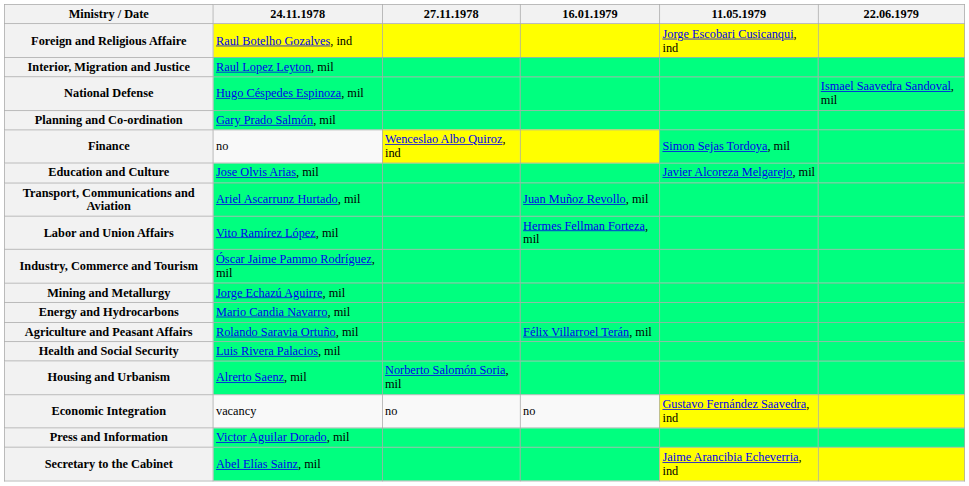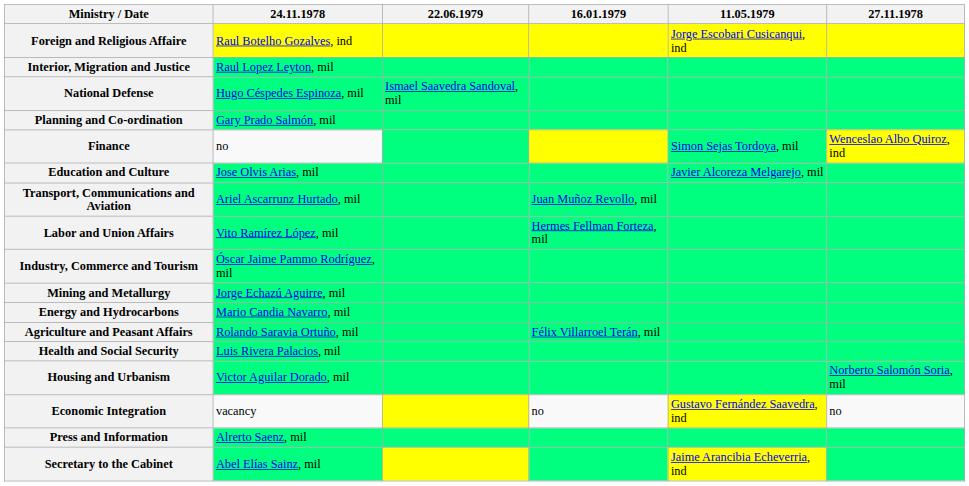 <table class="wikitable">
 <tr>
 <th>Ministry / Date</th>
 <th>24.11.1978</th>
-<th>27.11.1978</th>
+<th>22.06.1979</th>
 <th>16.01.1979</th>
 <th>11.05.1979</th>
-<th>22.06.1979</th>
+<th>27.11.1978</th>
 </tr>
 <tr>
 <th>Foreign and Religious Affaire</th>
 <td style="background-color: #FFFF00;"><a href='#'>Raul Botelho Gozalves</a>, ind</td>
 <td style="background-color: #FFFF00;"></td>
 <td style="background-color: #FFFF00;"></td>
 <td style="background-color: #FFFF00;"><a href='#'>Jorge Escobari Cusicanqui</a>, ind</td>
 <td style="background-color: #FFFF00;"></td>
 </tr>
 <tr>
 <th>Interior, Migration and Justice</th>
 <td style="background-color: #00FF7F;"><a href='#'>Raul Lopez Leyton</a>, mil</td>
 <td style="background-color: #00FF7F;"></td>
 <td style="background-color: #00FF7F;"></td>
 <td style="background-color: #00FF7F;"></td>
 <td style="background-color: #00FF7F;"></td>
 </tr>
 <tr>
 <th>National Defense</th>
 <td style="background-color: #00FF7F;"><a href='#'>Hugo Céspedes Espinoza</a>, mil</td>
+<td style="background-color: #00FF7F;"><a href='#'>Ismael Saavedra Sandoval</a>, mil</td>
 <td style="background-color: #00FF7F;"></td>
 <td style="background-color: #00FF7F;"></td>
 <td style="background-color: #00FF7F;"></td>
-<td style="background-color: #00FF7F;"><a href='#'>Ismael Saavedra Sandoval</a>, mil</td>
 </tr>
 <tr>
 <th>Planning and Co-ordination</th>
 <td style="background-color: #00FF7F;"><a href='#'>Gary Prado Salmón</a>, mil</td>
 <td style="background-color: #00FF7F;"></td>
 <td style="background-color: #00FF7F;"></td>
 <td style="background-color: #00FF7F;"></td>
 <td style="background-color: #00FF7F;"></td>
 </tr>
 <tr>
 <th>Finance</th>
 <td>no</td>
-<td style="background-color: #FFFF00;"><a href='#'>Wenceslao Albo Quiroz</a>, ind</td>
+<td style="background-color: #00FF7F;"></td>
 <td style="background-color: #FFFF00;"></td>
 <td style="background-color: #00FF7F;"><a href='#'>Simon Sejas Tordoya</a>, mil</td>
-<td style="background-color: #00FF7F;"></td>
+<td style="background-color: #FFFF00;"><a href='#'>Wenceslao Albo Quiroz</a>, ind</td>
 </tr>
 <tr>
 <th>Education and Culture</th>
 <td style="background-color: #00FF7F;"><a href='#'>Jose Olvis Arias</a>, mil</td>
 <td style="background-color: #00FF7F;"></td>
 <td style="background-color: #00FF7F;"></td>
 <td style="background-color: #00FF7F;"><a href='#'>Javier Alcoreza Melgarejo</a>, mil</td>
 <td style="background-color: #00FF7F;"></td>
 </tr>
 <tr>
 <th>Transport, Communications and Aviation</th>
 <td style="background-color: #00FF7F;"><a href='#'>Ariel Ascarrunz Hurtado</a>, mil</td>
 <td style="background-color: #00FF7F;"></td>
 <td style="background-color: #00FF7F;"><a href='#'>Juan Muñoz Revollo</a>, mil</td>
 <td style="background-color: #00FF7F;"></td>
 <td style="background-color: #00FF7F;"></td>
 </tr>
 <tr>
 <th>Labor and Union Affairs</th>
 <td style="background-color: #00FF7F;"><a href='#'>Vito Ramírez López</a>, mil</td>
 <td style="background-color: #00FF7F;"></td>
 <td style="background-color: #00FF7F;"><a href='#'>Hermes Fellman Forteza</a>, mil</td>
 <td style="background-color: #00FF7F;"></td>
 <td style="background-color: #00FF7F;"></td>
 </tr>
 <tr>
 <th>Industry, Commerce and Tourism</th>
 <td style="background-color: #00FF7F;"><a href='#'>Óscar Jaime Pammo Rodríguez</a>, mil</td>
 <td style="background-color: #00FF7F;"></td>
 <td style="background-color: #00FF7F;"></td>
 <td style="background-color: #00FF7F;"></td>
 <td style="background-color: #00FF7F;"></td>
 </tr>
 <tr>
 <th>Mining and Metallurgy</th>
 <td style="background-color: #00FF7F;"><a href='#'>Jorge Echazú Aguirre</a>, mil</td>
 <td style="background-color: #00FF7F;"></td>
 <td style="background-color: #00FF7F;"></td>
 <td style="background-color: #00FF7F;"></td>
 <td style="background-color: #00FF7F;"></td>
 </tr>
 <tr>
 <th>Energy and Hydrocarbons</th>
 <td style="background-color: #00FF7F;"><a href='#'>Mario Candia Navarro</a>, mil</td>
 <td style="background-color: #00FF7F;"></td>
 <td style="background-color: #00FF7F;"></td>
 <td style="background-color: #00FF7F;"></td>
 <td style="background-color: #00FF7F;"></td>
 </tr>
 <tr>
 <th>Agriculture and Peasant Affairs</th>
 <td style="background-color: #00FF7F;"><a href='#'>Rolando Saravia Ortuño</a>, mil</td>
 <td style="background-color: #00FF7F;"></td>
 <td style="background-color: #00FF7F;"><a href='#'>Félix Villarroel Terán</a>, mil</td>
 <td style="background-color: #00FF7F;"></td>
 <td style="background-color: #00FF7F;"></td>
 </tr>
 <tr>
 <th>Health and Social Security</th>
 <td style="background-color: #00FF7F;"><a href='#'>Luis Rivera Palacios</a>, mil</td>
 <td style="background-color: #00FF7F;"></td>
 <td style="background-color: #00FF7F;"></td>
 <td style="background-color: #00FF7F;"></td>
 <td style="background-color: #00FF7F;"></td>
 </tr>
 <tr>
 <th>Housing and Urbanism</th>
-<td style="background-color: #00FF7F;"><a href='#'>Alrerto Saenz</a>, mil</td>
-<td style="background-color: #00FF7F;"><a href='#'>Norberto Salomón Soria</a>, mil</td>
+<td style="background-color: #00FF7F;"><a href='#'>Victor Aguilar Dorado</a>, mil</td>
 <td style="background-color: #00FF7F;"></td>
 <td style="background-color: #00FF7F;"></td>
 <td style="background-color: #00FF7F;"></td>
+<td style="background-color: #00FF7F;"><a href='#'>Norberto Salomón Soria</a>, mil</td>
 </tr>
 <tr>
 <th>Economic Integration</th>
 <td>vacancy</td>
-<td>no</td>
+<td style="background-color: #FFFF00;"></td>
 <td>no</td>
 <td style="background-color: #FFFF00;"><a href='#'>Gustavo Fernández Saavedra</a>, ind</td>
-<td style="background-color: #FFFF00;"></td>
+<td>no</td>
 </tr>
 <tr>
 <th>Press and Information</th>
-<td style="background-color: #00FF7F;"><a href='#'>Victor Aguilar Dorado</a>, mil</td>
+<td style="background-color: #00FF7F;"><a href='#'>Alrerto Saenz</a>, mil</td>
 <td style="background-color: #00FF7F;"></td>
 <td style="background-color: #00FF7F;"></td>
 <td style="background-color: #00FF7F;"></td>
 <td style="background-color: #00FF7F;"></td>
 </tr>
 <tr>
 <th>Secretary to the Cabinet</th>
 <td style="background-color: #00FF7F;"><a href='#'>Abel Elías Sainz</a>, mil</td>
-<td style="background-color: #00FF7F;"></td>
+<td style="background-color: #FFFF00;"></td>
 <td style="background-color: #00FF7F;"></td>
 <td style="background-color: #FFFF00;"><a href='#'>Jaime Arancibia Echeverria</a>, ind</td>
-<td style="background-color: #FFFF00;"></td>
+<td style="background-color: #00FF7F;"></td>
 </tr>
 </table>
